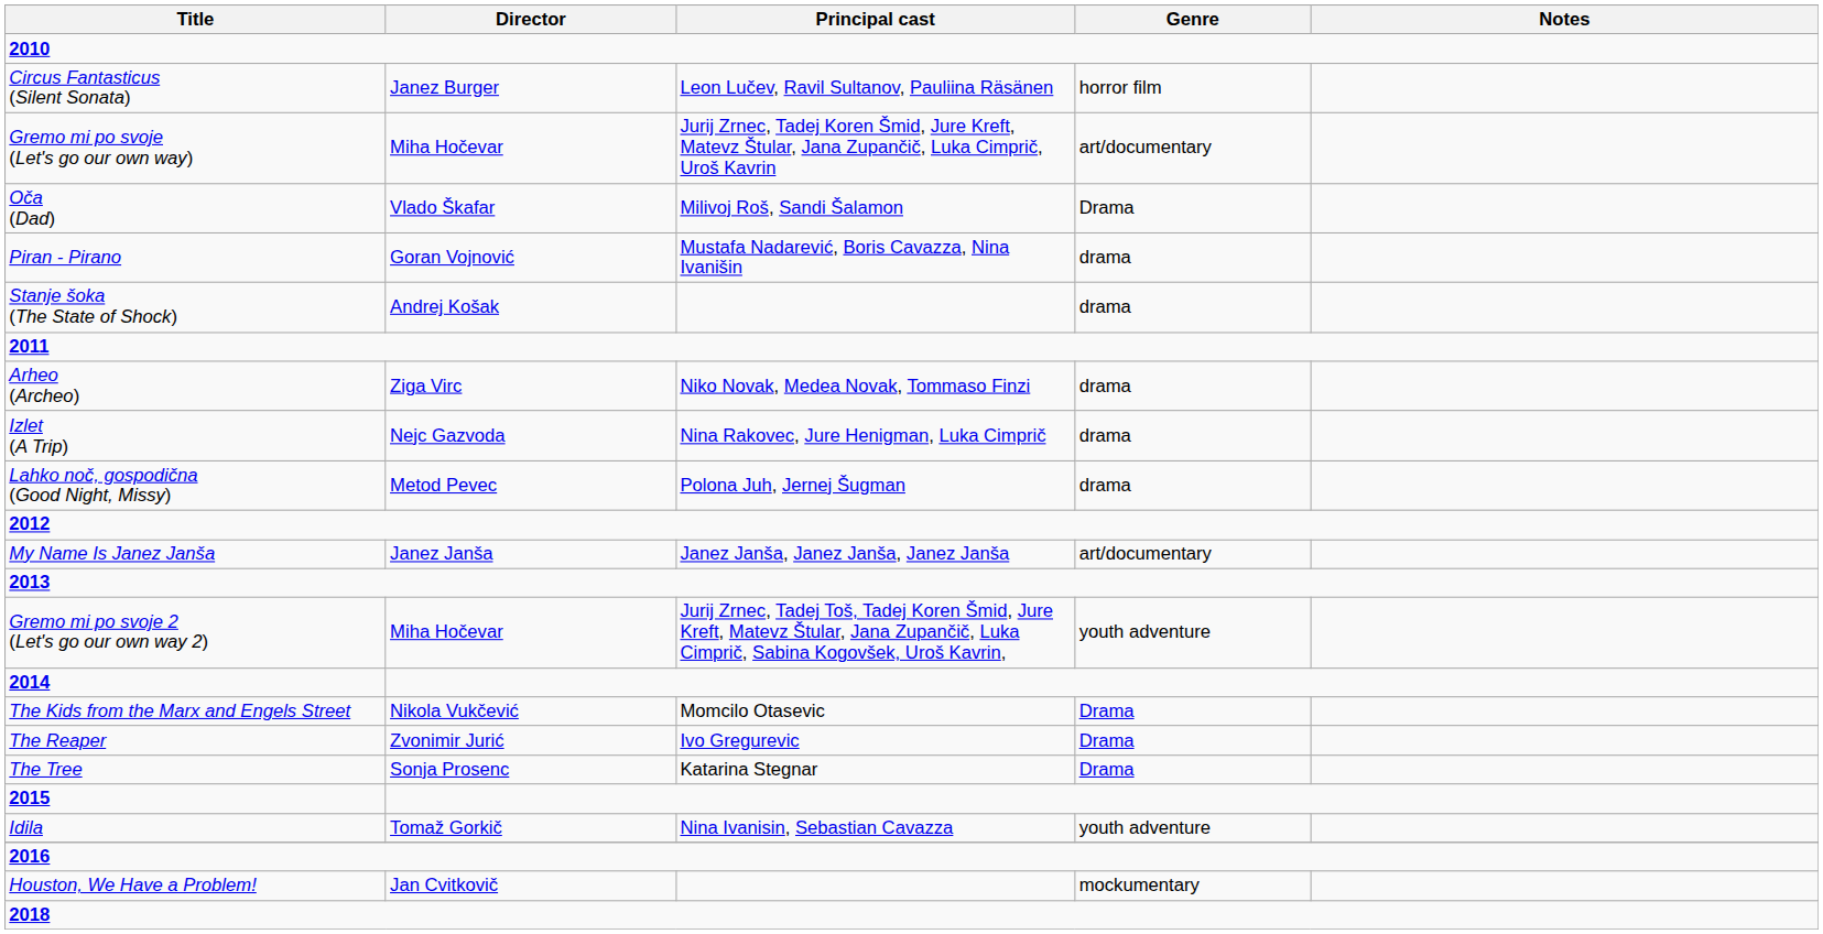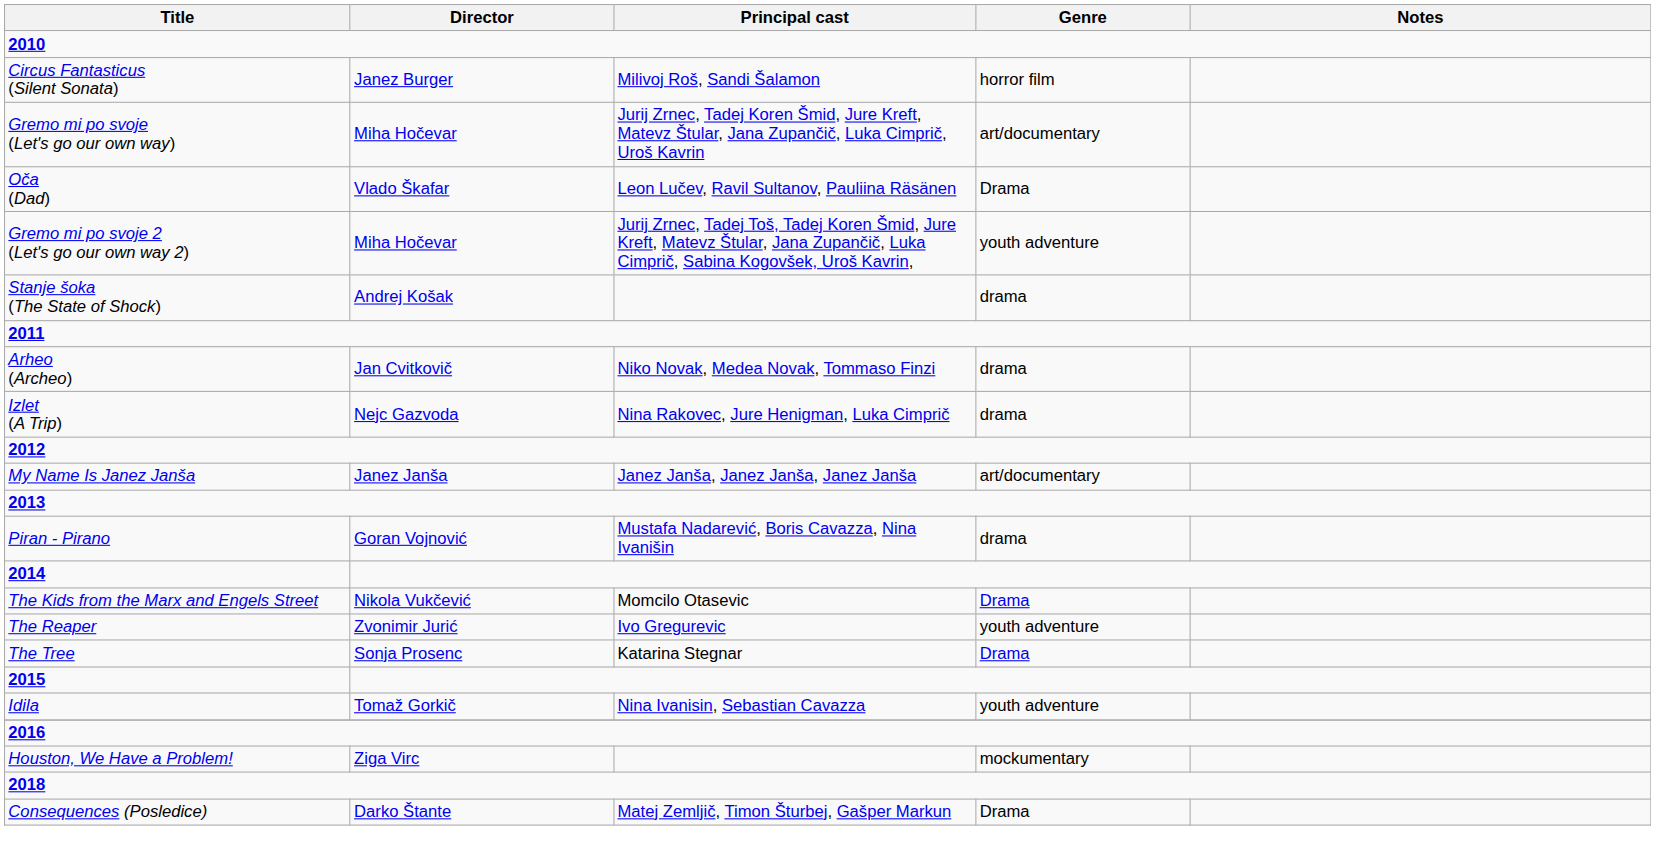 <table class="wikitable" width= "100%">
 <tr>
 <th width=21%>Title</th>
 <th width=16%>Director</th>
 <th width=22%>Principal cast</th>
 <th width=13%>Genre</th>
 <th width=28%>Notes</th>
 </tr>
 <tr>
 <td colspan="5" ><strong><a href='#'>2010</a></strong></td>
 </tr>
 <tr>
 <td><em><a href='#'>Circus Fantasticus</a></em><br>(<em>Silent Sonata</em>)</td>
 <td><a href='#'>Janez Burger</a></td>
-<td><a href='#'>Leon Lučev</a>, <a href='#'>Ravil Sultanov</a>, <a href='#'>Pauliina Räsänen</a></td>
+<td><a href='#'>Milivoj Roš</a>, <a href='#'>Sandi Šalamon</a></td>
 <td>horror film</td>
 <td></td>
 </tr>
 <tr>
 <td><em><a href='#'>Gremo mi po svoje</a></em> <br> (<em>Let's go our own way</em>)</td>
 <td><a href='#'>Miha Hočevar</a></td>
 <td><a href='#'>Jurij Zrnec</a>, <a href='#'>Tadej Koren Šmid</a>, <a href='#'>Jure Kreft</a>, <a href='#'>Matevz Štular</a>, <a href='#'>Jana Zupančič</a>, <a href='#'>Luka Cimprič</a>, <a href='#'>Uroš Kavrin</a></td>
 <td>art/documentary</td>
 <td></td>
 </tr>
 <tr>
 <td><em><a href='#'>Oča</a></em> <br> (<em>Dad</em>)</td>
 <td><a href='#'>Vlado Škafar</a></td>
-<td><a href='#'>Milivoj Roš</a>, <a href='#'>Sandi Šalamon</a></td>
+<td><a href='#'>Leon Lučev</a>, <a href='#'>Ravil Sultanov</a>, <a href='#'>Pauliina Räsänen</a></td>
 <td>Drama</td>
 <td></td>
 </tr>
 <tr>
-<td><em><a href='#'>Piran - Pirano</a></em></td>
-<td><a href='#'>Goran Vojnović</a></td>
-<td><a href='#'>Mustafa Nadarević</a>, <a href='#'>Boris Cavazza</a>, <a href='#'>Nina Ivanišin</a></td>
-<td>drama</td>
+<td><em><a href='#'>Gremo mi po svoje 2</a></em><br> (<em>Let's go our own way 2</em>)</td>
+<td><a href='#'>Miha Hočevar</a></td>
+<td><a href='#'>Jurij Zrnec</a>, <a href='#'>Tadej Toš, Tadej Koren Šmid</a>, <a href='#'>Jure Kreft</a>, <a href='#'>Matevz Štular</a>, <a href='#'>Jana Zupančič</a>, <a href='#'>Luka Cimprič</a>, <a href='#'>Sabina Kogovšek, Uroš Kavrin</a>,</td>
+<td>youth adventure</td>
 <td></td>
 </tr>
 <tr>
 <td><em><a href='#'>Stanje šoka</a></em><br>(<em>The State of Shock</em>)</td>
 <td><a href='#'>Andrej Košak</a></td>
 <td></td>
 <td>drama</td>
 <td></td>
 </tr>
 <tr>
 <td colspan="5" ><strong><a href='#'>2011</a></strong></td>
 </tr>
 <tr>
 <td><em><a href='#'>Arheo</a></em> <br> (<em>Archeo</em>)</td>
-<td><a href='#'>Ziga Virc</a></td>
+<td><a href='#'>Jan Cvitkovič</a></td>
 <td><a href='#'>Niko Novak</a>, <a href='#'>Medea Novak</a>, <a href='#'>Tommaso Finzi</a></td>
 <td>drama</td>
 <td></td>
 </tr>
 <tr>
 <td><em><a href='#'>Izlet</a></em> <br> (<em>A Trip</em>)</td>
 <td><a href='#'>Nejc Gazvoda</a></td>
 <td><a href='#'>Nina Rakovec</a>, <a href='#'>Jure Henigman</a>, <a href='#'>Luka Cimprič</a></td>
-<td>drama</td>
-<td></td>
-</tr>
-<tr>
-<td><em><a href='#'>Lahko noč, gospodična</a></em> <br> (<em>Good Night, Missy</em>)</td>
-<td><a href='#'>Metod Pevec</a></td>
-<td><a href='#'>Polona Juh</a>, <a href='#'>Jernej Šugman</a></td>
 <td>drama</td>
 <td></td>
 </tr>
 <tr>
 <td colspan="5" ><strong><a href='#'>2012</a></strong></td>
 </tr>
 <tr>
 <td><em><a href='#'>My Name Is Janez Janša</a></em></td>
 <td><a href='#'>Janez Janša</a></td>
 <td><a href='#'>Janez Janša</a>, <a href='#'>Janez Janša</a>, <a href='#'>Janez Janša</a></td>
 <td>art/documentary</td>
 <td></td>
 </tr>
 <tr>
 <td colspan="5" ><strong><a href='#'>2013</a></strong></td>
 </tr>
 <tr>
-<td><em><a href='#'>Gremo mi po svoje 2</a></em><br> (<em>Let's go our own way 2</em>)</td>
-<td><a href='#'>Miha Hočevar</a></td>
-<td><a href='#'>Jurij Zrnec</a>, <a href='#'>Tadej Toš, Tadej Koren Šmid</a>, <a href='#'>Jure Kreft</a>, <a href='#'>Matevz Štular</a>, <a href='#'>Jana Zupančič</a>, <a href='#'>Luka Cimprič</a>, <a href='#'>Sabina Kogovšek, Uroš Kavrin</a>,</td>
-<td>youth adventure</td>
+<td><em><a href='#'>Piran - Pirano</a></em></td>
+<td><a href='#'>Goran Vojnović</a></td>
+<td><a href='#'>Mustafa Nadarević</a>, <a href='#'>Boris Cavazza</a>, <a href='#'>Nina Ivanišin</a></td>
+<td>drama</td>
 <td></td>
 </tr>
 <tr>
 <td><strong><a href='#'>2014</a></strong></td>
 </tr>
 <tr>
 <td><em><a href='#'>The Kids from the Marx and Engels Street</a></em></td>
 <td><a href='#'>Nikola Vukčević</a></td>
 <td>Momcilo Otasevic</td>
 <td><a href='#'>Drama</a></td>
 <td></td>
 </tr>
 <tr>
 <td><em><a href='#'>The Reaper</a></em></td>
 <td><a href='#'>Zvonimir Jurić</a></td>
 <td><a href='#'>Ivo Gregurevic</a></td>
-<td><a href='#'>Drama</a></td>
+<td>youth adventure</td>
 <td></td>
 </tr>
 <tr>
 <td><em><a href='#'>The Tree</a></em></td>
 <td><a href='#'>Sonja Prosenc</a></td>
 <td>Katarina Stegnar</td>
 <td><a href='#'>Drama</a></td>
 <td></td>
 </tr>
 <tr>
 <td><strong><a href='#'>2015</a></strong></td>
 </tr>
 <tr>
 <td><em><a href='#'>Idila</a></em></td>
 <td><a href='#'>Tomaž Gorkič</a></td>
 <td><a href='#'>Nina Ivanisin</a>, <a href='#'>Sebastian Cavazza </a></td>
 <td>youth adventure</td>
 <td></td>
 </tr>
 <tr>
 </tr>
 <tr>
 <td colspan="5" ><strong><a href='#'>2016</a></strong></td>
 </tr>
 <tr>
 <td><em><a href='#'>Houston, We Have a Problem!</a></em></td>
-<td><a href='#'>Jan Cvitkovič</a></td>
+<td><a href='#'>Ziga Virc</a></td>
 <td></td>
 <td>mockumentary</td>
 <td></td>
 </tr>
 <tr>
 <td colspan="5" ><strong><a href='#'>2018</a></strong></td>
 </tr>
+<tr>
+<td><em><a href='#'>Consequences</a> (Posledice)</em></td>
+<td><a href='#'>Darko Štante</a></td>
+<td><a href='#'>Matej Zemljič</a>, <a href='#'>Timon Šturbej</a>, <a href='#'>Gašper Markun</a></td>
+<td>Drama</td>
+<td></td>
+</tr>
 </table>
